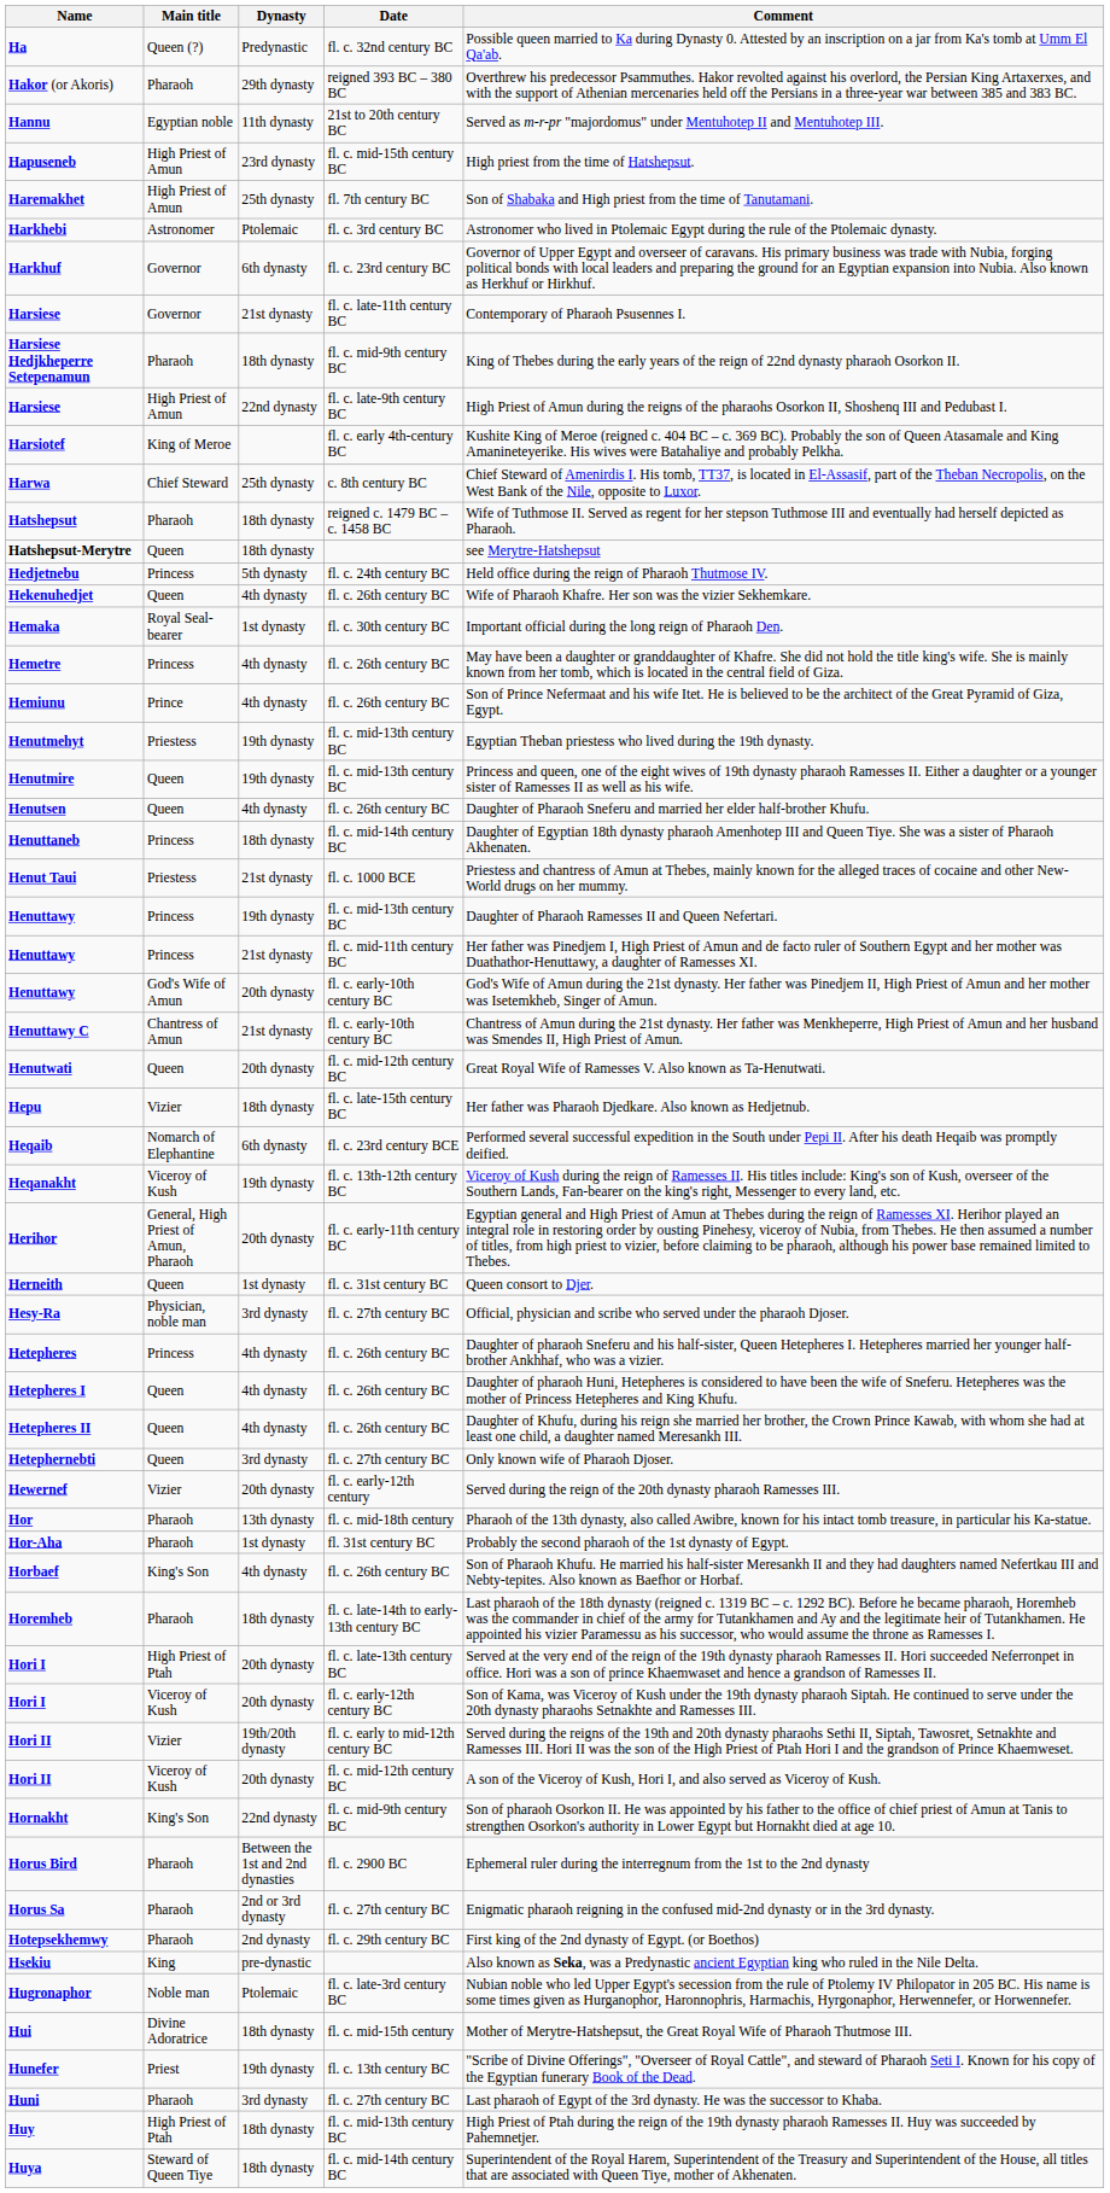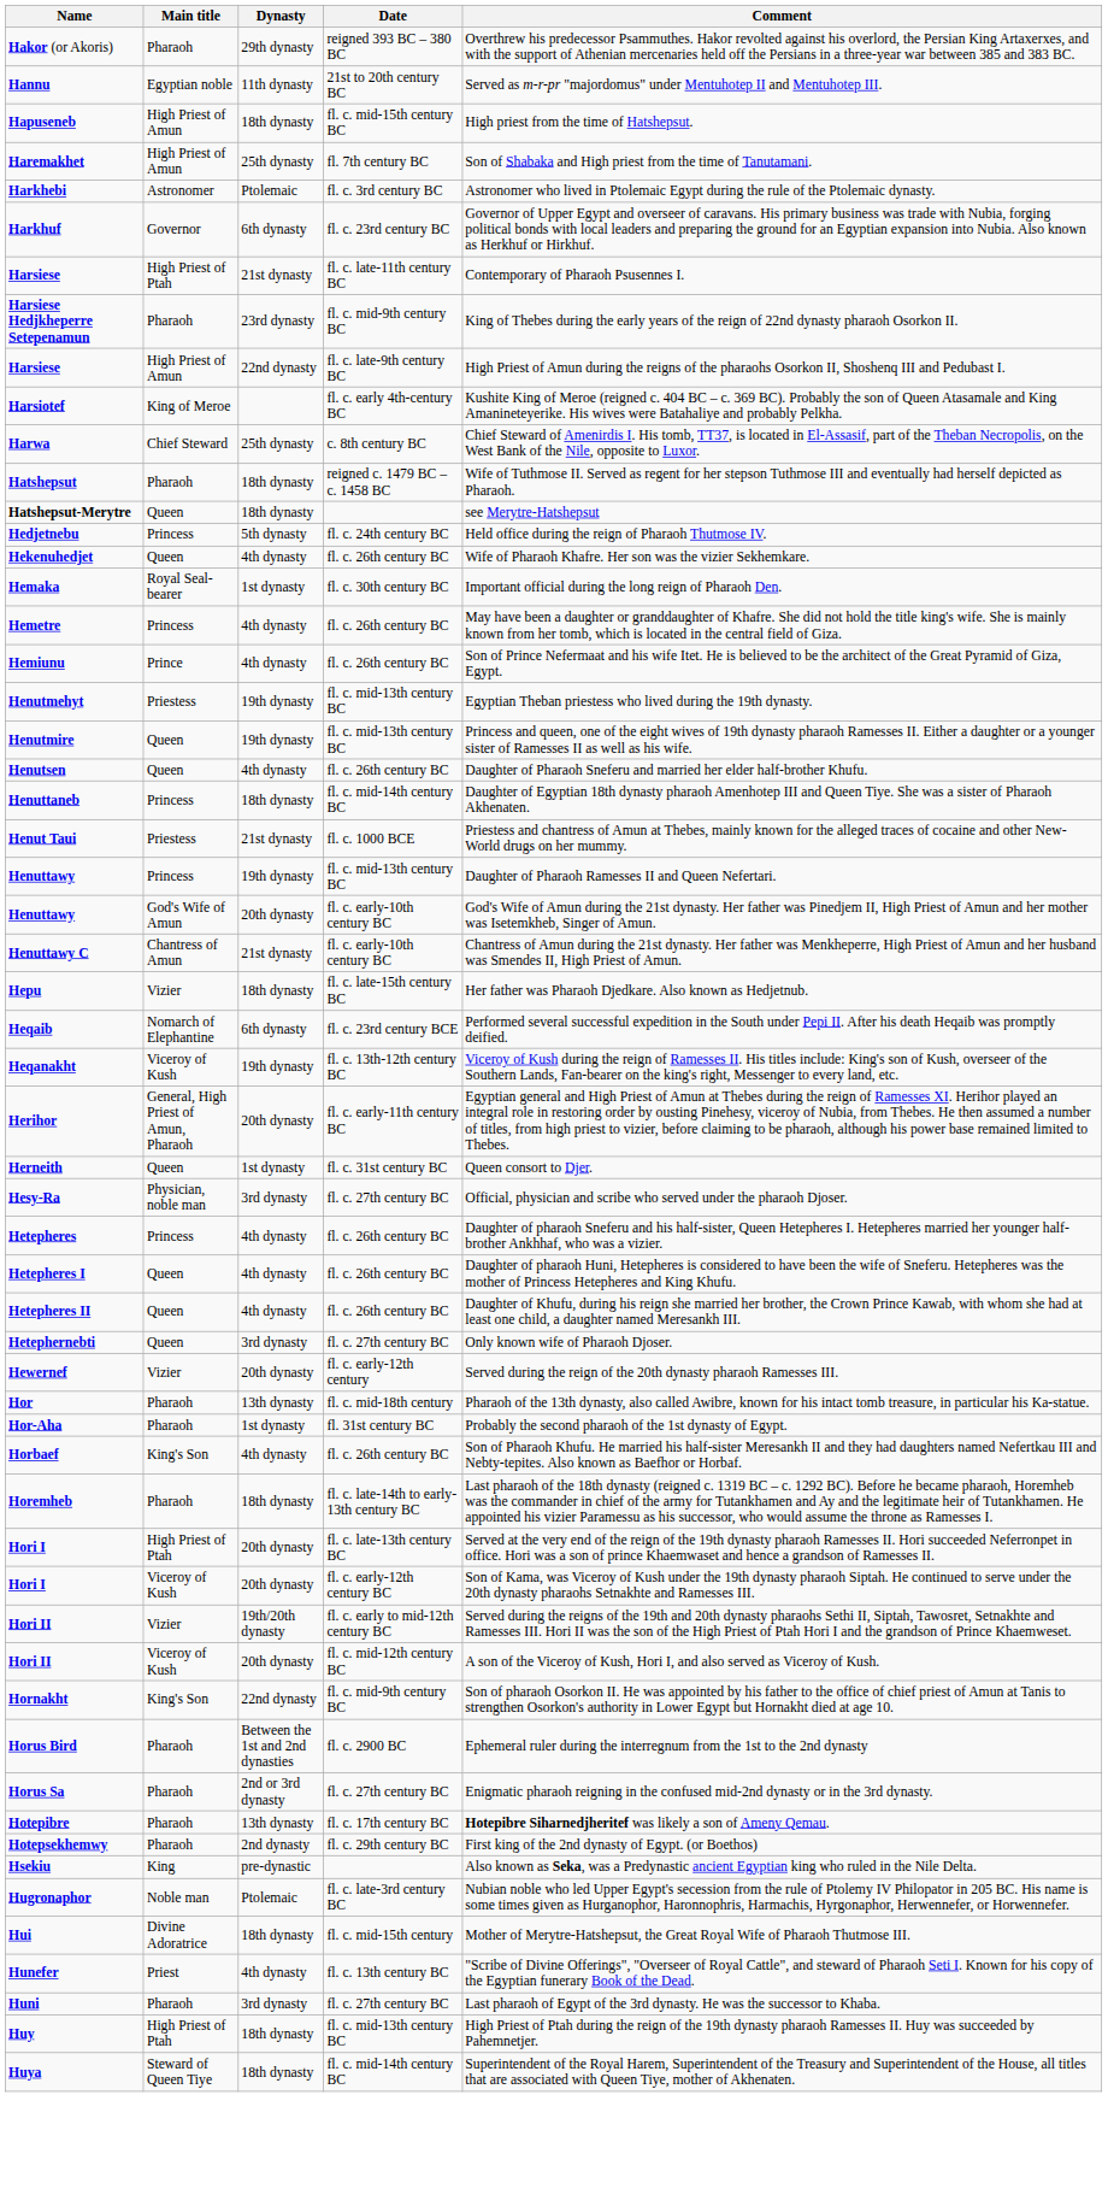 <table class="wikitable sortable" align="center">
 <tr>
 <th style="width: 150px;">Name</th>
 <th style="width: 100px;">Main title</th>
 <th style="width: 90px;">Dynasty</th>
 <th align="center" style="width: 150px;">Date</th>
 <th>Comment</th>
-</tr>
-<tr>
-<td><a href='#'><strong>Ha</strong></a></td>
-<td>Queen (?)</td>
-<td>Predynastic</td>
-<td>fl. c. 32nd century BC</td>
-<td>Possible queen married to <a href='#'>Ka</a> during Dynasty 0. Attested by an inscription on a jar from Ka's tomb at <a href='#'>Umm El Qa'ab</a>.</td>
 </tr>
 <tr>
 <td><strong><a href='#'>Hakor</a></strong> (or Akoris)</td>
 <td>Pharaoh</td>
 <td>29th dynasty</td>
 <td>reigned 393 BC – 380 BC</td>
 <td>Overthrew his predecessor Psammuthes. Hakor revolted against his overlord, the Persian King Artaxerxes, and with the support of Athenian mercenaries held off the Persians in a three-year war between 385 and 383 BC.</td>
 </tr>
 <tr>
 <td><strong><a href='#'>Hannu</a></strong></td>
 <td>Egyptian noble</td>
 <td>11th dynasty</td>
 <td>21st to 20th century BC</td>
 <td>Served as  <em>m-r-pr</em> "majordomus"  under <a href='#'>Mentuhotep II</a> and <a href='#'>Mentuhotep III</a>.</td>
 </tr>
 <tr>
 <td><strong><a href='#'>Hapuseneb</a></strong></td>
 <td>High Priest of Amun</td>
-<td>23rd dynasty</td>
+<td>18th dynasty</td>
 <td>fl. c. mid-15th century BC</td>
 <td>High priest from the time of <a href='#'>Hatshepsut</a>.</td>
 </tr>
 <tr>
 <td><strong><a href='#'>Haremakhet</a></strong></td>
 <td>High Priest of Amun</td>
 <td>25th dynasty</td>
 <td>fl. 7th century BC</td>
 <td>Son of <a href='#'>Shabaka</a> and High priest from the time of <a href='#'>Tanutamani</a>.</td>
 </tr>
 <tr>
 <td><strong><a href='#'>Harkhebi</a></strong></td>
 <td>Astronomer</td>
 <td>Ptolemaic</td>
 <td>fl. c. 3rd century BC</td>
 <td>Astronomer who lived in Ptolemaic Egypt during the rule of the Ptolemaic dynasty.</td>
 </tr>
 <tr>
 <td><strong><a href='#'>Harkhuf</a></strong></td>
 <td>Governor</td>
 <td>6th dynasty</td>
 <td>fl. c. 23rd century BC</td>
 <td>Governor of Upper Egypt and overseer of caravans.  His primary business was trade with Nubia, forging political bonds with local leaders and preparing the ground for an Egyptian expansion into Nubia. Also known as Herkhuf or Hirkhuf.</td>
 </tr>
 <tr>
 <td><strong><a href='#'>Harsiese</a></strong></td>
-<td>Governor</td>
+<td>High Priest of Ptah</td>
 <td>21st dynasty</td>
 <td>fl. c. late-11th century BC</td>
 <td>Contemporary of Pharaoh Psusennes I.</td>
 </tr>
 <tr>
 <td><strong><a href='#'>Harsiese Hedjkheperre Setepenamun</a></strong></td>
 <td>Pharaoh</td>
-<td>18th dynasty</td>
+<td>23rd dynasty</td>
 <td>fl. c. mid-9th century BC</td>
 <td>King of Thebes during the early years of the reign of 22nd dynasty pharaoh Osorkon II.</td>
 </tr>
 <tr>
 <td><strong><a href='#'>Harsiese</a></strong></td>
 <td>High Priest of Amun</td>
 <td>22nd dynasty</td>
 <td>fl. c. late-9th century BC</td>
 <td>High Priest of Amun during the reigns of the pharaohs Osorkon II, Shoshenq III and Pedubast I.</td>
 </tr>
 <tr>
 <td><strong><a href='#'>Harsiotef</a></strong></td>
 <td>King of Meroe</td>
 <td></td>
 <td>fl. c. early 4th-century BC</td>
 <td>Kushite King of Meroe (reigned c. 404 BC – c. 369 BC). Probably the son of Queen Atasamale and King Amanineteyerike. His wives were Batahaliye and probably Pelkha.</td>
 </tr>
 <tr>
 <td><strong><a href='#'>Harwa</a></strong></td>
 <td>Chief Steward</td>
 <td>25th dynasty</td>
 <td>c. 8th century BC</td>
 <td>Chief Steward of <a href='#'>Amenirdis I</a>. His tomb, <a href='#'>TT37</a>, is located in <a href='#'>El-Assasif</a>, part of the <a href='#'>Theban Necropolis</a>, on the West Bank of the <a href='#'>Nile</a>, opposite to <a href='#'>Luxor</a>.</td>
 </tr>
 <tr>
 <td><strong><a href='#'>Hatshepsut</a></strong></td>
 <td>Pharaoh</td>
 <td>18th dynasty</td>
 <td>reigned c. 1479 BC – c. 1458 BC</td>
 <td>Wife of Tuthmose II. Served as regent for her stepson Tuthmose III and eventually had herself depicted as Pharaoh.</td>
 </tr>
 <tr>
 <td><strong>Hatshepsut-Merytre</strong></td>
 <td>Queen</td>
 <td>18th dynasty</td>
 <td></td>
 <td>see <a href='#'>Merytre-Hatshepsut</a></td>
 </tr>
 <tr>
 <td><strong><a href='#'>Hedjetnebu</a></strong></td>
 <td>Princess</td>
 <td>5th dynasty</td>
 <td>fl. c. 24th century BC</td>
 <td>Held office during the reign of Pharaoh <a href='#'>Thutmose IV</a>.</td>
 </tr>
 <tr>
 <td><strong><a href='#'>Hekenuhedjet</a></strong></td>
 <td>Queen</td>
 <td>4th dynasty</td>
 <td>fl. c. 26th century BC</td>
 <td>Wife of Pharaoh Khafre. Her son was the vizier Sekhemkare.</td>
 </tr>
 <tr>
 <td><strong><a href='#'>Hemaka</a></strong></td>
 <td>Royal Seal-bearer</td>
 <td>1st dynasty</td>
 <td>fl. c. 30th century BC</td>
 <td>Important official during the long reign of Pharaoh <a href='#'>Den</a>.</td>
 </tr>
 <tr>
 <td><strong><a href='#'>Hemetre</a></strong></td>
 <td>Princess</td>
 <td>4th dynasty</td>
 <td>fl. c. 26th century BC</td>
 <td>May have been a daughter or granddaughter of Khafre. She did not hold the title king's wife. She is mainly known from her tomb, which is located in the central field of Giza.</td>
 </tr>
 <tr>
 <td><strong><a href='#'>Hemiunu</a></strong></td>
 <td>Prince</td>
 <td>4th dynasty</td>
 <td>fl. c. 26th century BC</td>
 <td>Son of Prince Nefermaat and his wife Itet. He is believed to be the architect of the Great Pyramid of Giza, Egypt.</td>
 </tr>
 <tr>
 <td><strong><a href='#'>Henutmehyt</a></strong></td>
 <td>Priestess</td>
 <td>19th dynasty</td>
 <td>fl. c. mid-13th century BC</td>
 <td>Egyptian Theban priestess who lived during the 19th dynasty.</td>
 </tr>
 <tr>
 <td><strong><a href='#'>Henutmire</a></strong></td>
 <td>Queen</td>
 <td>19th dynasty</td>
 <td>fl. c. mid-13th century BC</td>
 <td>Princess and queen, one of the eight wives of 19th dynasty pharaoh Ramesses II.  Either a daughter or a younger sister of Ramesses II as well as his wife.</td>
 </tr>
 <tr>
 <td><strong><a href='#'>Henutsen</a></strong></td>
 <td>Queen</td>
 <td>4th dynasty</td>
 <td>fl. c. 26th century BC</td>
 <td>Daughter of Pharaoh Sneferu and married her elder half-brother Khufu.</td>
 </tr>
 <tr>
 <td><strong><a href='#'>Henuttaneb</a></strong></td>
 <td>Princess</td>
 <td>18th dynasty</td>
 <td>fl. c. mid-14th century BC</td>
 <td>Daughter of Egyptian 18th dynasty pharaoh Amenhotep III and Queen Tiye. She was a sister of Pharaoh Akhenaten.</td>
 </tr>
 <tr>
 <td><strong><a href='#'>Henut Taui</a></strong></td>
 <td>Priestess</td>
 <td>21st dynasty</td>
 <td>fl. c. 1000 BCE</td>
 <td>Priestess and chantress of Amun at Thebes, mainly known for the alleged traces of cocaine and other New-World drugs on her mummy.</td>
 </tr>
 <tr>
 <td><strong><a href='#'>Henuttawy</a></strong></td>
 <td>Princess</td>
 <td>19th dynasty</td>
 <td>fl. c. mid-13th century BC</td>
 <td>Daughter of Pharaoh Ramesses II and Queen Nefertari.</td>
 </tr>
 <tr>
 <td><strong><a href='#'>Henuttawy</a></strong></td>
-<td>Princess</td>
-<td>21st dynasty</td>
-<td>fl. c. mid-11th century BC</td>
-<td>Her father was Pinedjem I, High Priest of Amun and de facto ruler of Southern Egypt and her mother was Duathathor-Henuttawy, a daughter of Ramesses XI.</td>
-</tr>
-<tr>
-<td><strong><a href='#'>Henuttawy</a></strong></td>
 <td>God's Wife of Amun</td>
 <td>20th dynasty</td>
 <td>fl. c. early-10th century BC</td>
 <td>God's Wife of Amun during the 21st dynasty. Her father was Pinedjem II, High Priest of Amun and her mother was Isetemkheb, Singer of Amun.</td>
 </tr>
 <tr>
 <td><strong><a href='#'>Henuttawy C</a></strong></td>
 <td>Chantress of Amun</td>
 <td>21st dynasty</td>
 <td>fl. c. early-10th century BC</td>
 <td>Chantress of Amun during the 21st dynasty. Her father was Menkheperre, High Priest of Amun and her husband was Smendes II, High Priest of Amun.</td>
-</tr>
-<tr>
-<td><strong><a href='#'>Henutwati</a></strong></td>
-<td>Queen</td>
-<td>20th dynasty</td>
-<td>fl. c. mid-12th century BC</td>
-<td>Great Royal Wife of Ramesses V. Also known as Ta-Henutwati.</td>
 </tr>
 <tr>
 <td><strong><a href='#'>Hepu</a></strong></td>
 <td>Vizier</td>
 <td>18th dynasty</td>
 <td>fl. c. late-15th century BC</td>
 <td>Her father was Pharaoh Djedkare. Also known as Hedjetnub.</td>
 </tr>
 <tr>
 <td><strong><a href='#'>Heqaib</a></strong></td>
 <td>Nomarch of Elephantine</td>
 <td>6th dynasty</td>
 <td>fl. c. 23rd century BCE</td>
 <td>Performed several successful expedition in the South under <a href='#'>Pepi II</a>. After his death Heqaib was promptly deified.</td>
 </tr>
 <tr>
 <td><strong><a href='#'>Heqanakht</a></strong></td>
 <td>Viceroy of Kush</td>
 <td>19th dynasty</td>
 <td>fl. c. 13th-12th century BC</td>
 <td><a href='#'>Viceroy of Kush</a> during the reign of <a href='#'>Ramesses II</a>. His titles include: King's son of Kush, overseer of the Southern Lands, Fan-bearer on the king's right, Messenger to every land, etc.</td>
 </tr>
 <tr>
 <td><strong><a href='#'>Herihor</a></strong></td>
 <td>General, High Priest of Amun, Pharaoh</td>
 <td>20th dynasty</td>
 <td>fl. c. early-11th century BC</td>
 <td>Egyptian general and High Priest of Amun at Thebes during the reign of <a href='#'>Ramesses XI</a>.  Herihor played an integral role in restoring order by ousting Pinehesy, viceroy of Nubia, from Thebes.  He then assumed a number of titles, from high priest to vizier, before claiming to be pharaoh, although his power base remained limited to Thebes.</td>
 </tr>
 <tr>
 <td><strong><a href='#'>Herneith</a></strong></td>
 <td>Queen</td>
 <td>1st dynasty</td>
 <td>fl. c. 31st century BC</td>
 <td>Queen consort to <a href='#'>Djer</a>.</td>
 </tr>
 <tr>
 <td><strong><a href='#'>Hesy-Ra</a></strong></td>
 <td>Physician, noble man</td>
 <td>3rd dynasty</td>
 <td>fl. c. 27th century BC</td>
 <td>Official, physician and scribe who served under the pharaoh Djoser.</td>
 </tr>
 <tr>
 <td><strong><a href='#'>Hetepheres</a></strong></td>
 <td>Princess</td>
 <td>4th dynasty</td>
 <td>fl. c. 26th century BC</td>
 <td>Daughter of pharaoh Sneferu and his half-sister, Queen Hetepheres I. Hetepheres married her younger half-brother Ankhhaf, who was a vizier.</td>
 </tr>
 <tr>
 <td><strong><a href='#'>Hetepheres I</a></strong></td>
 <td>Queen</td>
 <td>4th dynasty</td>
 <td>fl. c. 26th century BC</td>
 <td>Daughter of pharaoh Huni, Hetepheres is considered to have been the wife of Sneferu. Hetepheres was the mother of Princess Hetepheres and King Khufu.</td>
 </tr>
 <tr>
 <td><strong><a href='#'>Hetepheres II</a></strong></td>
 <td>Queen</td>
 <td>4th dynasty</td>
 <td>fl. c. 26th century BC</td>
 <td>Daughter of Khufu, during his reign she married her brother, the Crown Prince Kawab, with whom she had at least one child, a daughter named Meresankh III.</td>
 </tr>
 <tr>
 <td><strong><a href='#'>Hetephernebti</a></strong></td>
 <td>Queen</td>
 <td>3rd dynasty</td>
 <td>fl. c. 27th century BC</td>
 <td>Only known wife of Pharaoh Djoser.</td>
 </tr>
 <tr>
 <td><strong><a href='#'>Hewernef</a></strong></td>
 <td>Vizier</td>
 <td>20th dynasty</td>
 <td>fl. c. early-12th century</td>
 <td>Served during the reign of the 20th dynasty pharaoh Ramesses III.</td>
 </tr>
 <tr>
 <td><strong><a href='#'>Hor</a></strong></td>
 <td>Pharaoh</td>
 <td>13th dynasty</td>
 <td>fl. c. mid-18th century</td>
 <td>Pharaoh of the 13th dynasty, also called Awibre, known for his intact tomb treasure, in particular his Ka-statue.</td>
 </tr>
 <tr>
 <td><strong><a href='#'>Hor-Aha</a></strong></td>
 <td>Pharaoh</td>
 <td>1st dynasty</td>
 <td>fl. 31st century BC</td>
 <td>Probably the second pharaoh of the 1st dynasty of Egypt.</td>
 </tr>
 <tr>
 <td><strong><a href='#'>Horbaef</a></strong></td>
 <td>King's Son</td>
 <td>4th dynasty</td>
 <td>fl. c. 26th century BC</td>
 <td>Son of Pharaoh Khufu. He married his half-sister Meresankh II and they had daughters named Nefertkau III and Nebty-tepites.  Also known as Baefhor or Horbaf.</td>
 </tr>
 <tr>
 <td><strong><a href='#'>Horemheb</a></strong></td>
 <td>Pharaoh</td>
 <td>18th dynasty</td>
 <td>fl. c. late-14th to early-13th century BC</td>
 <td>Last pharaoh of the 18th dynasty (reigned c. 1319 BC – c. 1292 BC).  Before he became pharaoh, Horemheb was the commander in chief of the army for Tutankhamen and Ay and the legitimate heir of Tutankhamen. He appointed his vizier Paramessu as his successor, who would assume the throne as Ramesses I.</td>
 </tr>
 <tr>
 <td><strong><a href='#'>Hori I</a></strong></td>
 <td>High Priest of Ptah</td>
 <td>20th dynasty</td>
 <td>fl. c. late-13th century BC</td>
 <td>Served at the very end of the reign of the 19th dynasty pharaoh Ramesses II. Hori succeeded Neferronpet in office.  Hori was a son of prince Khaemwaset and hence a grandson of Ramesses II.</td>
 </tr>
 <tr>
 <td><strong><a href='#'>Hori I</a></strong></td>
 <td>Viceroy of Kush</td>
 <td>20th dynasty</td>
 <td>fl. c. early-12th century BC</td>
 <td>Son of Kama, was Viceroy of Kush under the 19th dynasty pharaoh Siptah. He continued to serve under the 20th dynasty pharaohs Setnakhte and Ramesses III.</td>
 </tr>
 <tr>
 <td><strong><a href='#'>Hori II</a></strong></td>
 <td>Vizier</td>
 <td>19th/20th dynasty</td>
 <td>fl. c. early to mid-12th century BC</td>
 <td>Served during the reigns of the 19th and 20th dynasty pharaohs Sethi II, Siptah, Tawosret, Setnakhte and Ramesses III.  Hori II was the son of the High Priest of Ptah Hori I and the grandson of Prince Khaemweset.</td>
 </tr>
 <tr>
 <td><strong><a href='#'>Hori II</a></strong></td>
 <td>Viceroy of Kush</td>
 <td>20th dynasty</td>
 <td>fl. c. mid-12th century BC</td>
 <td>A son of the Viceroy of Kush, Hori I, and also served as Viceroy of Kush.</td>
 </tr>
 <tr>
 <td><strong><a href='#'>Hornakht</a></strong></td>
 <td>King's Son</td>
 <td>22nd dynasty</td>
 <td>fl. c. mid-9th century BC</td>
 <td>Son of pharaoh Osorkon II. He was appointed by his father to the office of chief priest of Amun at Tanis to strengthen Osorkon's authority in Lower Egypt but Hornakht died at age 10.</td>
 </tr>
 <tr>
 <td><strong><a href='#'>Horus Bird</a></strong></td>
 <td>Pharaoh</td>
 <td>Between the 1st and 2nd dynasties</td>
 <td>fl. c. 2900 BC</td>
 <td>Ephemeral ruler during the interregnum from the 1st to the 2nd dynasty</td>
 </tr>
 <tr>
 <td><strong><a href='#'>Horus Sa</a></strong></td>
 <td>Pharaoh</td>
 <td>2nd or 3rd dynasty</td>
 <td>fl. c. 27th century BC</td>
 <td>Enigmatic pharaoh reigning in the confused mid-2nd dynasty or in the 3rd dynasty.</td>
 </tr>
 <tr>
+<td><strong><a href='#'>Hotepibre</a></strong></td>
+<td>Pharaoh</td>
+<td>13th dynasty</td>
+<td>fl. c. 17th century BC</td>
+<td><strong>Hotepibre Siharnedjheritef</strong> was likely a son of <a href='#'>Ameny Qemau</a>.</td>
+</tr>
+<tr>
 <td><strong><a href='#'>Hotepsekhemwy</a></strong></td>
 <td>Pharaoh</td>
 <td>2nd dynasty</td>
 <td>fl. c. 29th century BC</td>
 <td>First king of the 2nd dynasty of Egypt. (or Boethos)</td>
 </tr>
 <tr>
 <td><strong><a href='#'>Hsekiu</a></strong></td>
 <td>King</td>
 <td>pre-dynastic</td>
 <td></td>
 <td>Also known as <strong>Seka</strong>, was a Predynastic <a href='#'>ancient Egyptian</a> king who ruled in the Nile Delta.</td>
 </tr>
 <tr>
 <td><strong><a href='#'>Hugronaphor</a></strong></td>
 <td>Noble man</td>
 <td>Ptolemaic</td>
 <td>fl. c. late-3rd century BC</td>
 <td>Nubian noble who led Upper Egypt's secession from the rule of Ptolemy IV Philopator in 205 BC. His name is some times given as Hurganophor, Haronnophris, Harmachis, Hyrgonaphor, Herwennefer, or Horwennefer.</td>
 </tr>
 <tr>
 <td><strong><a href='#'>Hui</a></strong></td>
 <td>Divine Adoratrice</td>
 <td>18th dynasty</td>
 <td>fl. c. mid-15th century</td>
 <td>Mother of Merytre-Hatshepsut, the Great Royal Wife of Pharaoh Thutmose III.</td>
 </tr>
 <tr>
 <td><strong><a href='#'>Hunefer</a></strong></td>
 <td>Priest</td>
-<td>19th dynasty</td>
+<td>4th dynasty</td>
 <td>fl. c. 13th century BC</td>
 <td>"Scribe of Divine Offerings", "Overseer of Royal Cattle", and steward of Pharaoh <a href='#'>Seti I</a>. Known for his copy of the Egyptian funerary <a href='#'>Book of the Dead</a>.</td>
 </tr>
 <tr>
 <td><strong><a href='#'>Huni</a></strong></td>
 <td>Pharaoh</td>
 <td>3rd dynasty</td>
 <td>fl. c. 27th century BC</td>
 <td>Last pharaoh of Egypt of the 3rd dynasty. He was the successor to Khaba.</td>
 </tr>
 <tr>
 <td><strong><a href='#'>Huy</a></strong></td>
 <td>High Priest of Ptah</td>
 <td>18th dynasty</td>
 <td>fl. c. mid-13th century BC</td>
 <td>High Priest of Ptah during the reign of the 19th dynasty pharaoh Ramesses II.  Huy was succeeded by Pahemnetjer.</td>
 </tr>
 <tr>
 <td><strong><a href='#'>Huya</a></strong></td>
 <td>Steward of Queen Tiye</td>
 <td>18th dynasty</td>
 <td>fl. c. mid-14th century BC</td>
 <td>Superintendent of the Royal Harem, Superintendent of the Treasury and Superintendent of the House, all titles that are associated with Queen Tiye, mother of Akhenaten.</td>
 </tr>
 </table>
